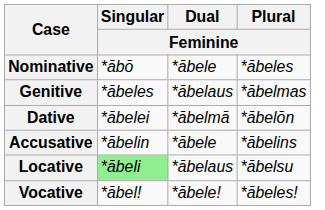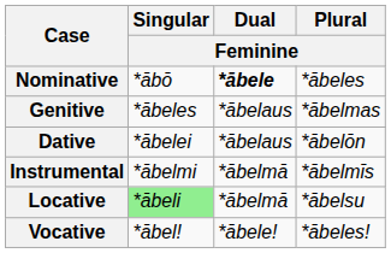 <table class="wikitable">
 <tr>
 <th rowspan="2">Case</th>
 <th>Singular</th>
 <th>Dual</th>
 <th>Plural</th>
 </tr>
 <tr>
 <th colspan="3">Feminine</th>
 </tr>
 <tr>
 <th>Nominative</th>
 <td><em>*ābō</em></td>
-<td><em>*ābele</em></td>
+<td><strong><em>*ābele</em></strong></td>
 <td><em>*ābeles</em></td>
 </tr>
 <tr>
 <th>Genitive</th>
 <td><em>*ābeles</em></td>
 <td><em>*ābelaus</em></td>
 <td><em>*ābelmas</em></td>
 </tr>
 <tr>
 <th>Dative</th>
 <td><em>*ābelei</em></td>
-<td><em>*ābelmā</em></td>
+<td><em>*ābelaus</em></td>
 <td><em>*ābelōn</em></td>
 </tr>
 <tr>
-<th>Accusative</th>
-<td><em>*ābelin</em></td>
-<td><em>*ābele</em></td>
-<td><em>*ābelins</em></td>
+<th>Instrumental</th>
+<td><em>*ābelmi</em></td>
+<td><em>*ābelmā</em></td>
+<td><em>*ābelmīs</em></td>
 </tr>
 <tr>
 <th>Locative</th>
 <td style="background: lightgreen;"><em>*ābeli</em></td>
-<td><em>*ābelaus</em></td>
+<td><em>*ābelmā</em></td>
 <td><em>*ābelsu</em></td>
 </tr>
 <tr>
 <th>Vocative</th>
 <td><em>*ābel!</em></td>
 <td><em>*ābele!</em></td>
 <td><em>*ābeles!</em></td>
 </tr>
 </table>
